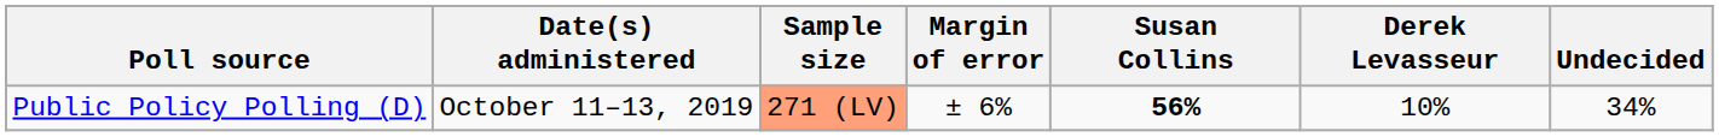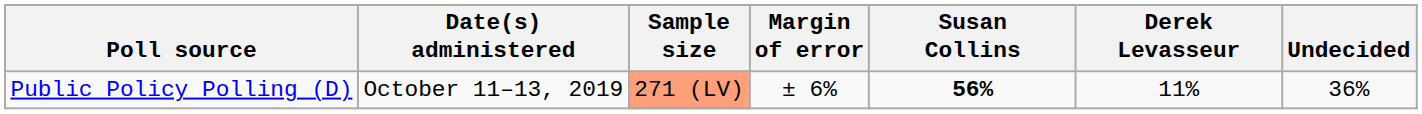 <table class="wikitable" style="font-size:90%;text-align:center;">
 <tr valign=bottom>
 <th>Poll source</th>
 <th>Date(s)<br>administered</th>
 <th>Sample<br>size</th>
 <th>Margin<br>of error</th>
 <th style="width:100px;">Susan<br>Collins</th>
 <th style="width:100px;">Derek<br>Levasseur</th>
 <th>Undecided</th>
 </tr>
 <tr>
 <td><a href='#'>Public Policy Polling (D)</a></td>
 <td>October 11–13, 2019</td>
 <td style="background: lightsalmon;">271 (LV)</td>
 <td>± 6%</td>
 <td><strong>56%</strong></td>
-<td>10%</td>
-<td>34%</td>
+<td>11%</td>
+<td>36%</td>
 </tr>
 </table>
